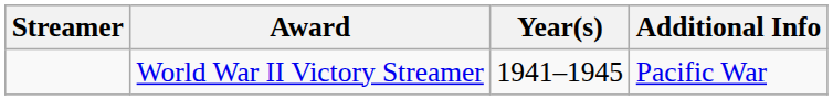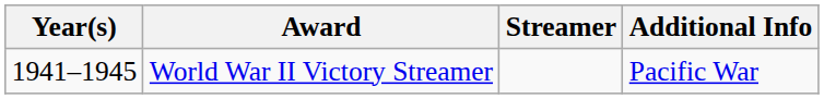 <table class=wikitable>
 <tr>
+<th>Year(s)</th>
+<th>Award</th>
 <th>Streamer</th>
-<th>Award</th>
-<th>Year(s)</th>
 <th>Additional Info</th>
 </tr>
 <tr>
+<td>1941–1945</td>
+<td><a href='#'>World War II Victory Streamer</a></td>
 <td></td>
-<td><a href='#'>World War II Victory Streamer</a></td>
-<td>1941–1945</td>
 <td><a href='#'>Pacific War</a></td>
 </tr>
 </table>
